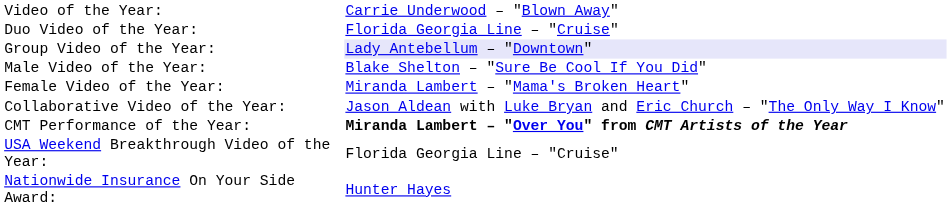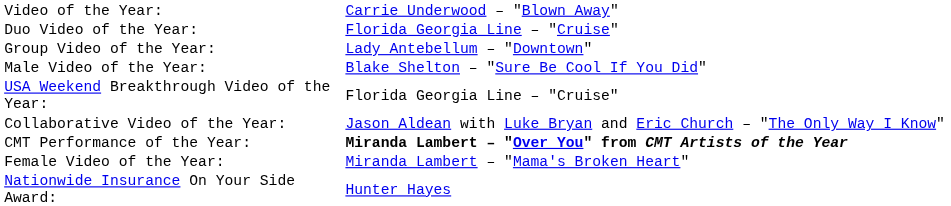 <table cellspacing="0" border="0" cellpadding="1">
 <tr>
 <td width="300">Video of the Year:</td>
 <td><a href='#'>Carrie Underwood</a> – "<a href='#'>Blown Away</a>"</td>
 </tr>
 <tr>
 <td>Duo Video of the Year:</td>
 <td><a href='#'>Florida Georgia Line</a> – "<a href='#'>Cruise</a>"</td>
 </tr>
 <tr>
 <td>Group Video of the Year:</td>
-<td style="background: lavender;"><a href='#'>Lady Antebellum</a> – "<a href='#'>Downtown</a>"</td>
+<td><a href='#'>Lady Antebellum</a> – "<a href='#'>Downtown</a>"</td>
 </tr>
 <tr>
 <td>Male Video of the Year:</td>
 <td><a href='#'>Blake Shelton</a> – "<a href='#'>Sure Be Cool If You Did</a>"</td>
 </tr>
 <tr>
-<td>Female Video of the Year:</td>
-<td><a href='#'>Miranda Lambert</a> – "<a href='#'>Mama's Broken Heart</a>"</td>
+<td><a href='#'>USA Weekend</a> Breakthrough Video of the Year:</td>
+<td>Florida Georgia Line – "Cruise"</td>
 </tr>
 <tr>
 <td>Collaborative Video of the Year:</td>
 <td><a href='#'>Jason Aldean</a> with <a href='#'>Luke Bryan</a> and <a href='#'>Eric Church</a> – "<a href='#'>The Only Way I Know</a>"</td>
 </tr>
 <tr>
 <td>CMT Performance of the Year:</td>
 <td><strong>Miranda Lambert – "<a href='#'>Over You</a>" from <em>CMT Artists of the Year</em></strong></td>
 </tr>
 <tr>
-<td><a href='#'>USA Weekend</a> Breakthrough Video of the Year:</td>
-<td>Florida Georgia Line – "Cruise"</td>
+<td>Female Video of the Year:</td>
+<td><a href='#'>Miranda Lambert</a> – "<a href='#'>Mama's Broken Heart</a>"</td>
 </tr>
 <tr>
 <td><a href='#'>Nationwide Insurance</a> On Your Side Award:</td>
 <td><a href='#'>Hunter Hayes</a></td>
 </tr>
 </table>
